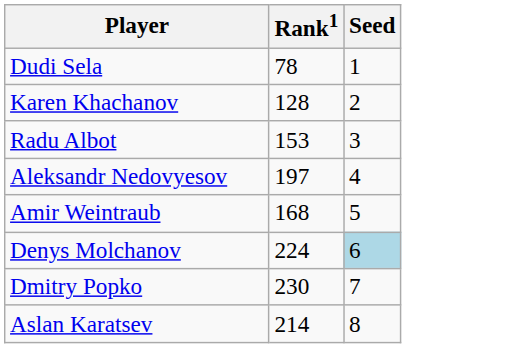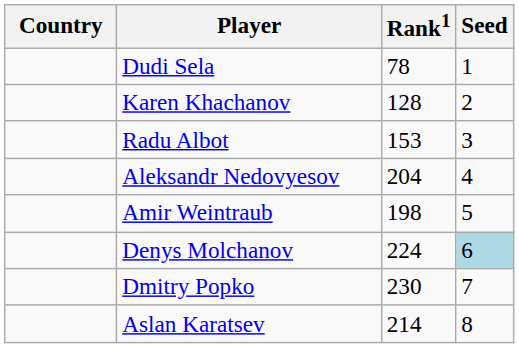 <table class="sortable wikitable">
 <tr>
+<th width="70">Country</th>
 <th width="175">Player</th>
 <th>Rank<sup>1</sup></th>
 <th>Seed</th>
 </tr>
 <tr>
+<td></td>
 <td><a href='#'>Dudi Sela</a></td>
 <td>78</td>
 <td>1</td>
 </tr>
 <tr>
+<td></td>
 <td><a href='#'>Karen Khachanov</a></td>
 <td>128</td>
 <td>2</td>
 </tr>
 <tr>
+<td></td>
 <td><a href='#'>Radu Albot</a></td>
 <td>153</td>
 <td>3</td>
 </tr>
 <tr>
+<td></td>
 <td><a href='#'>Aleksandr Nedovyesov</a></td>
-<td>197</td>
+<td>204</td>
 <td>4</td>
 </tr>
 <tr>
+<td></td>
 <td><a href='#'>Amir Weintraub</a></td>
-<td>168</td>
+<td>198</td>
 <td>5</td>
 </tr>
 <tr>
+<td></td>
 <td><a href='#'>Denys Molchanov</a></td>
 <td>224</td>
 <td style="background: lightblue;">6</td>
 </tr>
 <tr>
+<td></td>
 <td><a href='#'>Dmitry Popko</a></td>
 <td>230</td>
 <td>7</td>
 </tr>
 <tr>
+<td></td>
 <td><a href='#'>Aslan Karatsev</a></td>
 <td>214</td>
 <td>8</td>
 </tr>
 </table>
